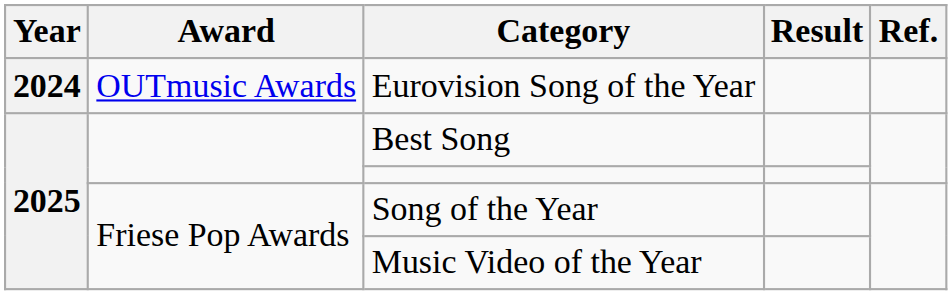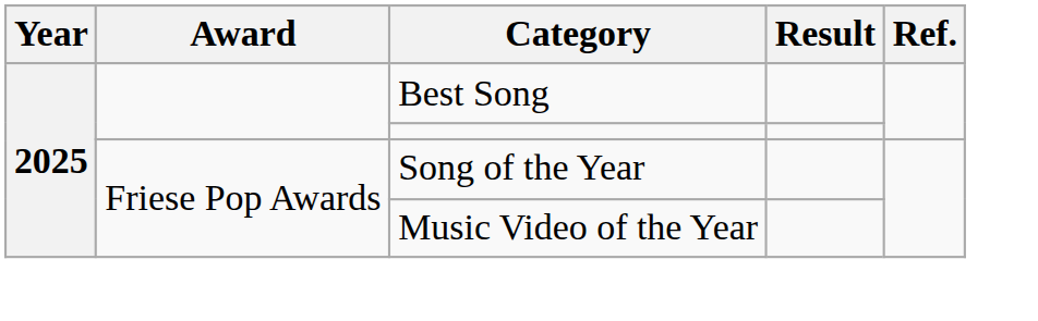 <table class="wikitable sortable plainrowheaders">
 <tr>
 <th scope="col">Year</th>
 <th scope="col">Award</th>
 <th scope="col">Category</th>
 <th scope="col">Result</th>
 <th scope="col" class="unsortable">Ref.</th>
-</tr>
-<tr>
-<th>2024</th>
-<td><a href='#'>OUTmusic Awards</a></td>
-<td>Eurovision Song of the Year</td>
-<td></td>
-<td></td>
 </tr>
 <tr>
 <th rowspan="4">2025</th>
 <td rowspan="2"></td>
 <td>Best Song</td>
 <td></td>
 <td rowspan="2"></td>
 </tr>
 <tr>
 <td></td>
 <td></td>
 </tr>
 <tr>
 <td rowspan="2">Friese Pop Awards</td>
 <td>Song of the Year</td>
 <td></td>
 <td rowspan="2"></td>
 </tr>
 <tr>
 <td>Music Video of the Year</td>
 <td></td>
 </tr>
 </table>
